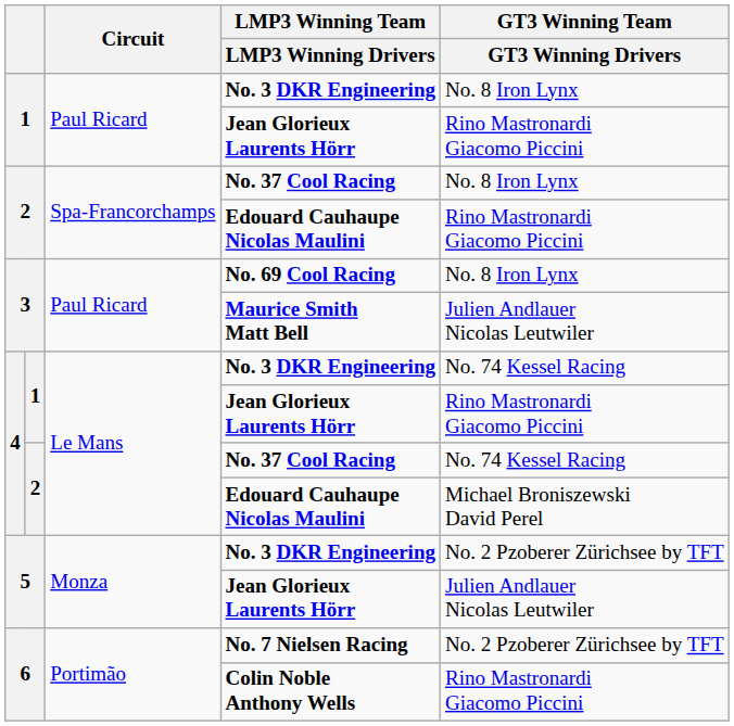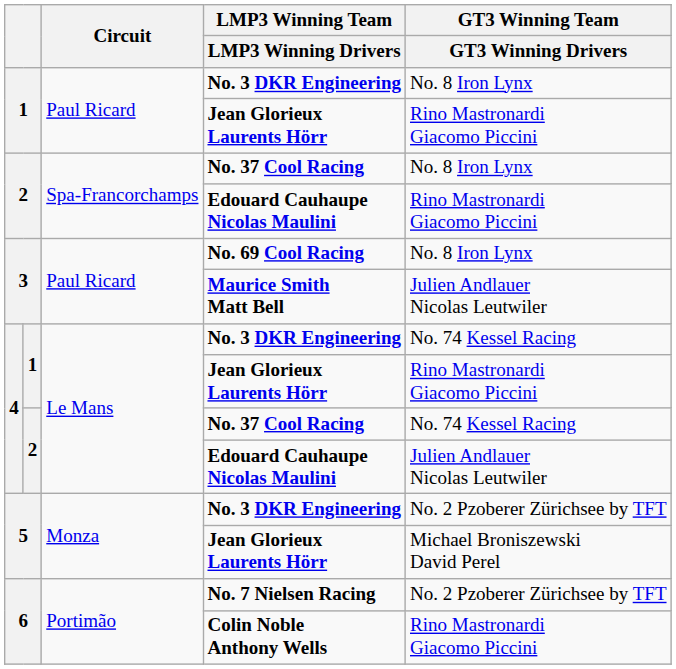 <table class="wikitable" style="font-size:85%;">
 <tr>
 <th rowspan=2 colspan=2></th>
 <th rowspan=2>Circuit</th>
 <th>LMP3 Winning Team</th>
 <th>GT3 Winning Team</th>
 </tr>
 <tr>
 <th>LMP3 Winning Drivers</th>
 <th>GT3 Winning Drivers</th>
 </tr>
 <tr>
 <th rowspan=2 colspan=2>1</th>
 <td rowspan=2> <a href='#'>Paul Ricard</a></td>
 <td><strong> No. 3 <a href='#'>DKR Engineering</a></strong></td>
 <td> No. 8 <a href='#'>Iron Lynx</a></td>
 </tr>
 <tr>
 <td><strong> Jean Glorieux<br> <a href='#'>Laurents Hörr</a></strong></td>
 <td> <a href='#'>Rino Mastronardi</a><br> <a href='#'>Giacomo Piccini</a></td>
 </tr>
 <tr>
 <th rowspan=2 colspan=2>2</th>
 <td rowspan=2> <a href='#'>Spa-Francorchamps</a></td>
 <td><strong> No. 37 <a href='#'>Cool Racing</a></strong></td>
 <td> No. 8 <a href='#'>Iron Lynx</a></td>
 </tr>
 <tr>
 <td><strong> Edouard Cauhaupe<br> <a href='#'>Nicolas Maulini</a></strong></td>
 <td> <a href='#'>Rino Mastronardi</a><br> <a href='#'>Giacomo Piccini</a></td>
 </tr>
 <tr>
 <th rowspan=2 colspan=2>3</th>
 <td rowspan=2> <a href='#'>Paul Ricard</a></td>
 <td><strong> No. 69 <a href='#'>Cool Racing</a></strong></td>
 <td> No. 8 <a href='#'>Iron Lynx</a></td>
 </tr>
 <tr>
 <td><strong> <a href='#'>Maurice Smith</a><br> Matt Bell</strong></td>
 <td> <a href='#'>Julien Andlauer</a><br> Nicolas Leutwiler</td>
 </tr>
 <tr>
 <th rowspan=4>4</th>
 <th rowspan=2>1</th>
 <td rowspan=4> <a href='#'>Le Mans</a></td>
 <td><strong> No. 3 <a href='#'>DKR Engineering</a></strong></td>
 <td> No. 74 <a href='#'>Kessel Racing</a></td>
 </tr>
 <tr>
 <td><strong> Jean Glorieux<br> <a href='#'>Laurents Hörr</a></strong></td>
 <td> <a href='#'>Rino Mastronardi</a><br> <a href='#'>Giacomo Piccini</a></td>
 </tr>
 <tr>
 <th rowspan=2>2</th>
 <td><strong> No. 37 <a href='#'>Cool Racing</a></strong></td>
 <td> No. 74 <a href='#'>Kessel Racing</a></td>
 </tr>
 <tr>
 <td><strong> Edouard Cauhaupe<br> <a href='#'>Nicolas Maulini</a></strong></td>
-<td> Michael Broniszewski<br> David Perel</td>
+<td> <a href='#'>Julien Andlauer</a><br> Nicolas Leutwiler</td>
 </tr>
 <tr>
 <th rowspan=2 colspan=2>5</th>
 <td rowspan=2> <a href='#'>Monza</a></td>
 <td><strong> No. 3 <a href='#'>DKR Engineering</a></strong></td>
 <td> No. 2 Pzoberer Zürichsee by <a href='#'>TFT</a></td>
 </tr>
 <tr>
 <td><strong> Jean Glorieux<br> <a href='#'>Laurents Hörr</a></strong></td>
-<td> <a href='#'>Julien Andlauer</a><br> Nicolas Leutwiler</td>
+<td> Michael Broniszewski<br> David Perel</td>
 </tr>
 <tr>
 <th rowspan=2 colspan=2>6</th>
 <td rowspan=2> <a href='#'>Portimão</a></td>
 <td><strong> No. 7 Nielsen Racing</strong></td>
 <td> No. 2 Pzoberer Zürichsee by <a href='#'>TFT</a></td>
 </tr>
 <tr>
 <td><strong> Colin Noble<br> Anthony Wells</strong></td>
 <td> <a href='#'>Rino Mastronardi</a><br> <a href='#'>Giacomo Piccini</a></td>
 </tr>
 </table>
